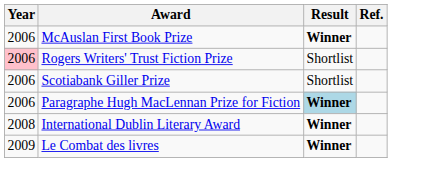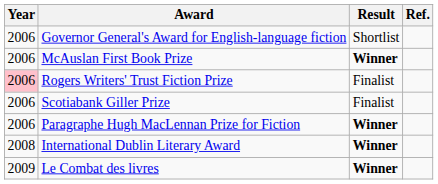 <table class="wikitable sortable mw-collapsible">
 <tr>
 <th>Year</th>
 <th>Award</th>
 <th>Result</th>
 <th>Ref.</th>
+</tr>
+<tr>
+<td>2006</td>
+<td><a href='#'>Governor General's Award for English-language fiction</a></td>
+<td>Shortlist</td>
+<td></td>
 </tr>
 <tr>
 <td>2006</td>
 <td><a href='#'>McAuslan First Book Prize</a></td>
 <td><strong>Winner</strong></td>
 <td></td>
 </tr>
 <tr>
 <td style="background: pink;">2006</td>
 <td><a href='#'>Rogers Writers' Trust Fiction Prize</a></td>
-<td>Shortlist</td>
+<td>Finalist</td>
 <td></td>
 </tr>
 <tr>
 <td>2006</td>
 <td><a href='#'>Scotiabank Giller Prize</a></td>
-<td>Shortlist</td>
+<td>Finalist</td>
 <td></td>
 </tr>
 <tr>
 <td>2006</td>
 <td><a href='#'>Paragraphe Hugh MacLennan Prize for Fiction</a></td>
-<td style="background: lightblue;"><strong>Winner</strong></td>
+<td><strong>Winner</strong></td>
 <td></td>
 </tr>
 <tr>
 <td>2008</td>
 <td><a href='#'>International Dublin Literary Award</a></td>
 <td><strong>Winner</strong></td>
 <td></td>
 </tr>
 <tr>
 <td>2009</td>
 <td><a href='#'>Le Combat des livres</a></td>
 <td><strong>Winner</strong></td>
 <td></td>
 </tr>
 </table>
